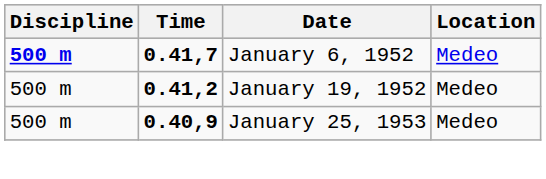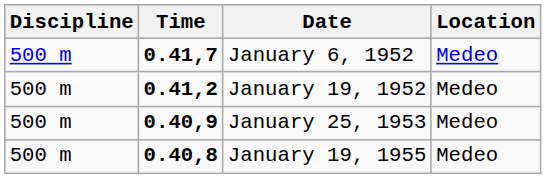 <table class='wikitable'>
 <tr>
 <th>Discipline</th>
 <th>Time</th>
 <th>Date</th>
 <th>Location</th>
 </tr>
 <tr>
-<td><strong><a href='#'>500 m</a></strong></td>
+<td><a href='#'>500 m</a></td>
 <td><strong>0.41,7</strong></td>
 <td>January 6, 1952</td>
 <td align=left> <a href='#'>Medeo</a></td>
 </tr>
 <tr>
 <td>500 m</td>
 <td><strong>0.41,2</strong></td>
 <td>January 19, 1952</td>
 <td align=left> Medeo</td>
 </tr>
 <tr>
 <td>500 m</td>
 <td><strong>0.40,9</strong></td>
 <td>January 25, 1953</td>
 <td align=left> Medeo</td>
 </tr>
+<tr>
+<td>500 m</td>
+<td><strong>0.40,8</strong></td>
+<td>January 19, 1955</td>
+<td align=left> Medeo</td>
+</tr>
 </table>
